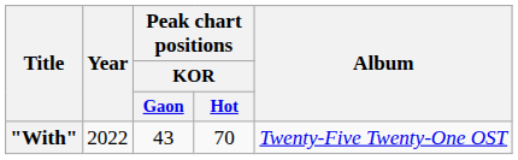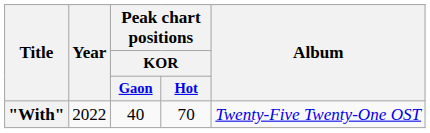 <table class="wikitable plainrowheaders" style="text-align:center">
 <tr>
 <th scope="col" rowspan="3">Title</th>
 <th scope="col" rowspan="3">Year</th>
 <th scope="col" colspan="2">Peak chart positions</th>
 <th scope="col" rowspan="3">Album</th>
 </tr>
 <tr>
 <th scope="col" colspan="2" style="font-size:90%">KOR</th>
 </tr>
 <tr>
 <th scope="col" style="width:3em;font-size:85%"><a href='#'>Gaon</a><br></th>
 <th scope="col" style="width:3em;font-size:85%"><a href='#'>Hot</a><br></th>
 </tr>
 <tr>
 <th scope=row>"With"<br></th>
 <td>2022</td>
-<td>43</td>
+<td>40</td>
 <td>70</td>
 <td><em><a href='#'>Twenty-Five Twenty-One OST</a></em></td>
 </tr>
 </table>
